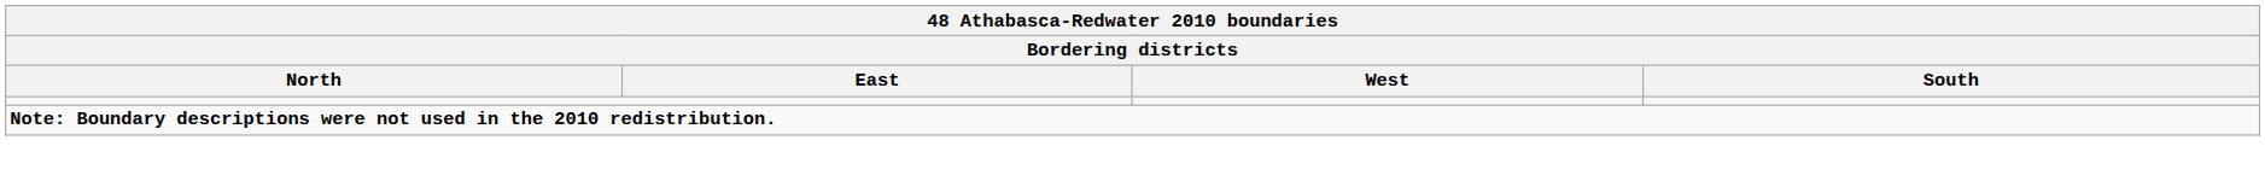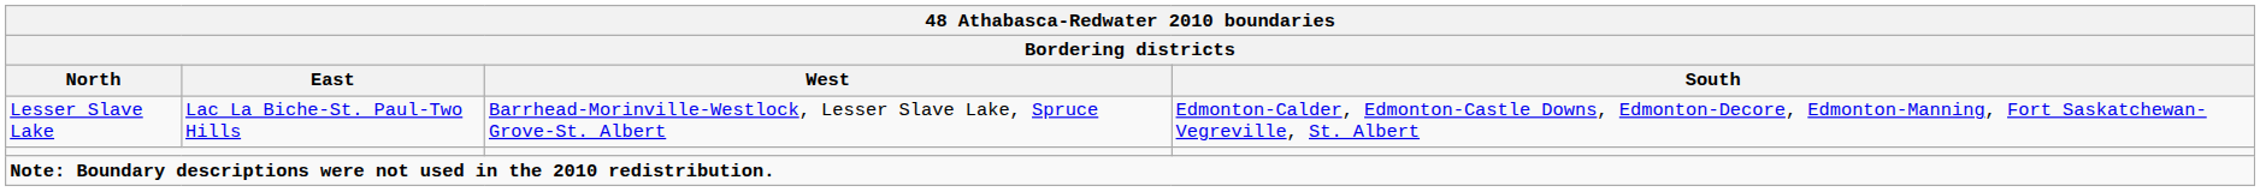 <table class="wikitable collapsible collapsed" style="width:100%;">
 <tr>
 <th colspan=4>48 Athabasca-Redwater 2010 boundaries</th>
 </tr>
 <tr>
 <th colspan=4>Bordering districts</th>
 </tr>
 <tr>
 <th>North</th>
 <th>East</th>
 <th>West</th>
 <th>South</th>
 </tr>
 <tr>
+<td><a href='#'>Lesser Slave Lake</a></td>
+<td><a href='#'>Lac La Biche-St. Paul-Two Hills</a></td>
+<td><a href='#'>Barrhead-Morinville-Westlock</a>, Lesser Slave Lake, <a href='#'>Spruce Grove-St. Albert</a></td>
+<td><a href='#'>Edmonton-Calder</a>, <a href='#'>Edmonton-Castle Downs</a>, <a href='#'>Edmonton-Decore</a>, <a href='#'>Edmonton-Manning</a>, <a href='#'>Fort Saskatchewan-Vegreville</a>, <a href='#'>St. Albert</a></td>
+</tr>
+<tr>
 <td colspan=2 align=center></td>
 <td align=center></td>
 <td align=center></td>
 </tr>
 <tr>
 <td colspan=4><strong>Note: Boundary descriptions were not used in the 2010 redistribution.</strong></td>
 </tr>
 </table>
